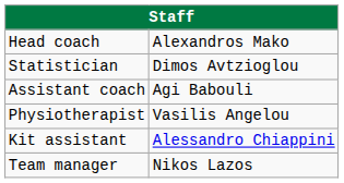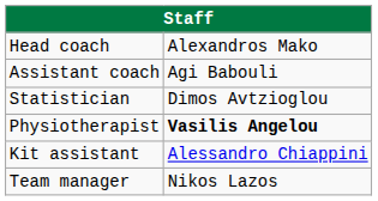 <table class=wikitable bgcolor="ffffff" cellpadding="3" cellspacing="0" border="1" style="font-size: 100%; border-collapse: collapse;">
 <tr>
 <th colspan="2" style="margin:0.7em;color:white;text-align:center;background:#007942">Staff</th>
 </tr>
 <tr>
 <td align="left">Head coach</td>
 <td align="left"> Alexandros Mako</td>
 </tr>
 <tr>
+<td align="left">Assistant coach</td>
+<td align="left"> Agi Babouli</td>
+</tr>
+<tr>
 <td align="left">Statistician</td>
 <td align="left"> Dimos Avtzioglou</td>
 </tr>
 <tr>
-<td align="left">Assistant coach</td>
-<td align="left"> Agi Babouli</td>
-</tr>
-<tr>
 <td align="left">Physiotherapist</td>
-<td align="left"> Vasilis Angelou</td>
+<td align="left"><strong> Vasilis Angelou</strong></td>
 </tr>
 <tr>
 <td align="left">Kit assistant</td>
 <td> <a href='#'>Alessandro Chiappini</a></td>
 </tr>
 <tr>
 <td align="left">Team manager</td>
 <td align="left"> Nikos Lazos</td>
 </tr>
 </table>
